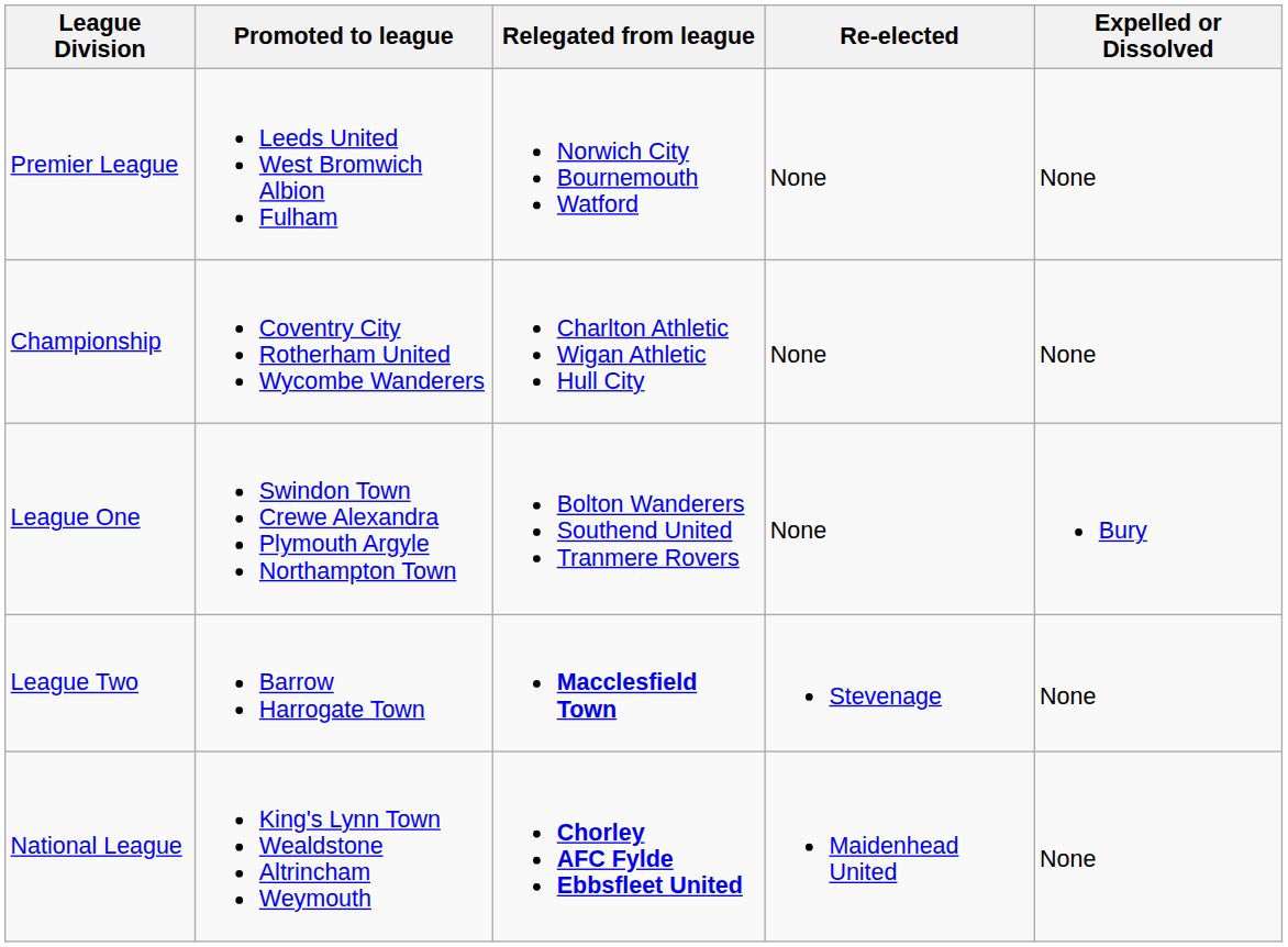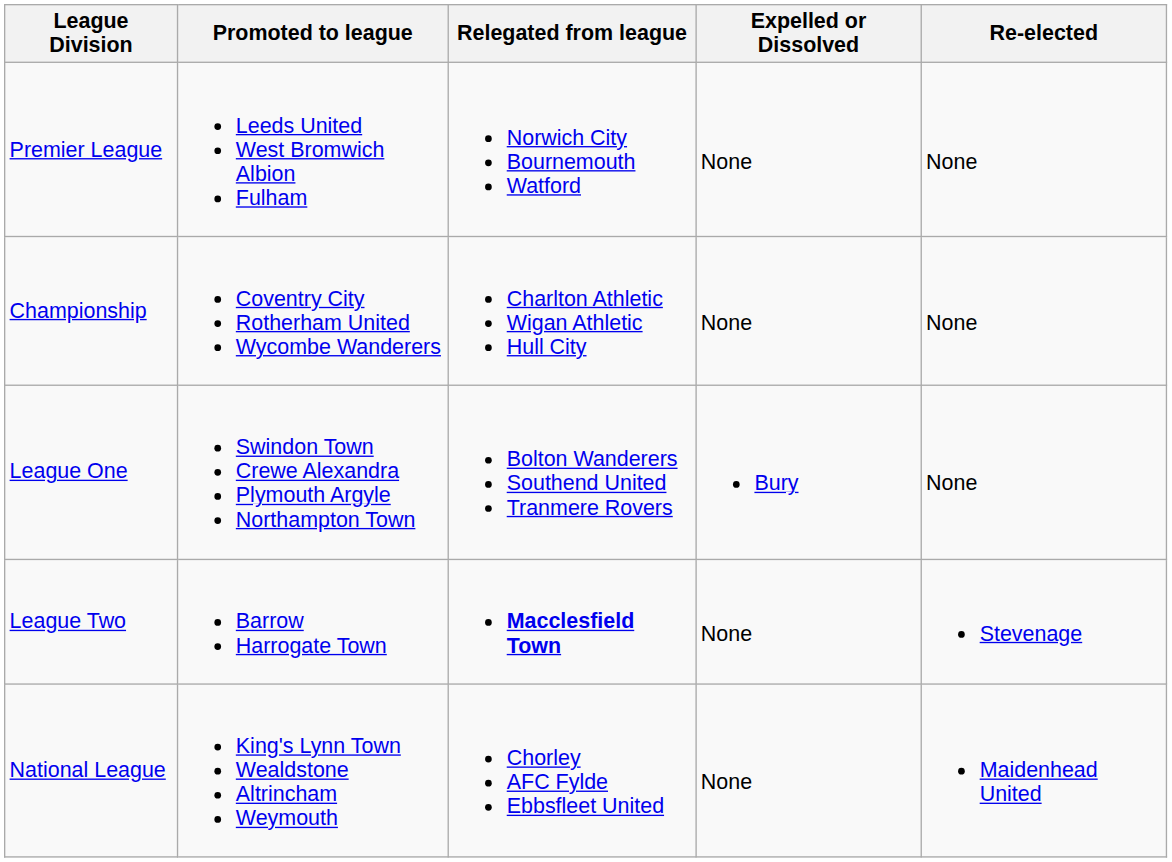 <table class="wikitable">
 <tr>
 <th>League Division</th>
 <th>Promoted to league </th>
 <th>Relegated from league </th>
+<th>Expelled or Dissolved</th>
 <th>Re-elected</th>
-<th>Expelled or Dissolved</th>
 </tr>
 <tr>
 <td><a href='#'>Premier League</a></td>
 <td><br><ul><li><a href='#'>Leeds United</a> </li><li><a href='#'>West Bromwich Albion</a> </li><li><a href='#'>Fulham</a> </li></ul></td>
 <td><br><ul><li><a href='#'>Norwich City</a> </li><li><a href='#'>Bournemouth</a> </li><li><a href='#'>Watford</a> </li></ul></td>
 <td><br>None</td>
 <td><br>None</td>
 </tr>
 <tr>
 <td><a href='#'>Championship</a></td>
 <td><br><ul><li><a href='#'>Coventry City</a> </li><li><a href='#'>Rotherham United</a> </li><li><a href='#'>Wycombe Wanderers</a> </li></ul></td>
 <td><br><ul><li><a href='#'>Charlton Athletic</a> </li><li><a href='#'>Wigan Athletic</a> </li><li><a href='#'>Hull City</a> </li></ul></td>
 <td><br>None</td>
 <td><br>None</td>
 </tr>
 <tr>
 <td><a href='#'>League One</a></td>
 <td><br><ul><li><a href='#'>Swindon Town</a> </li><li><a href='#'>Crewe Alexandra</a> </li><li><a href='#'>Plymouth Argyle</a> </li><li><a href='#'>Northampton Town</a> </li></ul></td>
 <td><br><ul><li><a href='#'>Bolton Wanderers</a> </li><li><a href='#'>Southend United</a> </li><li><a href='#'>Tranmere Rovers</a> </li></ul></td>
+<td><br><ul><li><a href='#'>Bury</a></li></ul></td>
 <td><br>None</td>
-<td><br><ul><li><a href='#'>Bury</a></li></ul></td>
 </tr>
 <tr>
 <td><a href='#'>League Two</a></td>
 <td><br><ul><li><a href='#'>Barrow</a> </li><li><a href='#'>Harrogate Town</a> </li></ul></td>
 <td><strong><br><ul><li><a href='#'>Macclesfield Town</a> </li></ul></strong></td>
+<td><br>None</td>
 <td><br><ul><li><a href='#'>Stevenage</a></li></ul></td>
-<td><br>None</td>
 </tr>
 <tr>
 <td><a href='#'>National League</a></td>
 <td><br><ul><li><a href='#'>King's Lynn Town</a> </li><li><a href='#'>Wealdstone</a> </li><li><a href='#'>Altrincham</a> </li><li><a href='#'>Weymouth</a> </li></ul></td>
-<td><strong><br><ul><li><a href='#'>Chorley</a> </li><li><a href='#'>AFC Fylde</a> </li><li><a href='#'>Ebbsfleet United</a> </li></ul></strong></td>
+<td><br><ul><li><a href='#'>Chorley</a> </li><li><a href='#'>AFC Fylde</a> </li><li><a href='#'>Ebbsfleet United</a> </li></ul></td>
+<td><br>None</td>
 <td><br><ul><li><a href='#'>Maidenhead United</a></li></ul></td>
-<td><br>None</td>
 </tr>
 </table>
